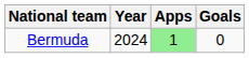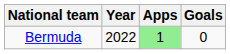 <table class="wikitable" style="text-align:center">
 <tr>
 <th>National team</th>
 <th>Year</th>
 <th>Apps</th>
 <th>Goals</th>
 </tr>
 <tr>
 <td rowspan="2"><a href='#'>Bermuda</a></td>
-<td>2024</td>
+<td>2022</td>
 <td style="background: lightgreen;">1</td>
 <td>0</td>
 </tr>
 </table>
